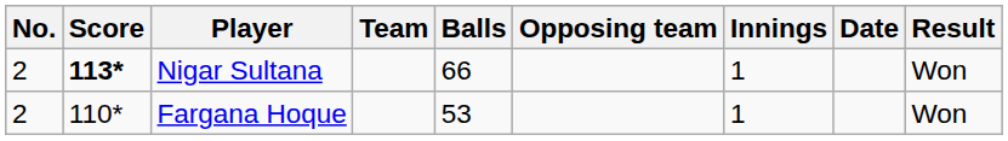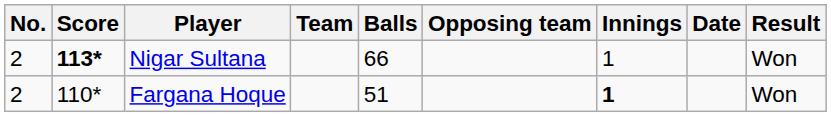 <table class="wikitable sortable" style="font-size:95%">
 <tr>
 <th>No.</th>
 <th>Score</th>
 <th>Player</th>
 <th>Team</th>
 <th>Balls</th>
 <th>Opposing team</th>
 <th>Innings</th>
 <th>Date</th>
 <th>Result</th>
 </tr>
 <tr>
 <td>2</td>
 <td><strong>113*</strong></td>
 <td><a href='#'>Nigar Sultana</a></td>
 <td></td>
 <td> 66</td>
 <td></td>
 <td>1</td>
 <td></td>
 <td>Won</td>
 </tr>
 <tr>
 <td>2</td>
 <td>110*</td>
 <td><a href='#'>Fargana Hoque</a></td>
 <td></td>
-<td> 53</td>
+<td> 51</td>
 <td></td>
-<td>1</td>
+<td><strong>1</strong></td>
 <td></td>
 <td>Won</td>
 </tr>
 </table>
